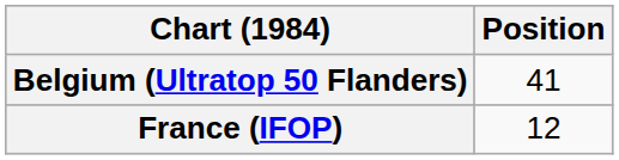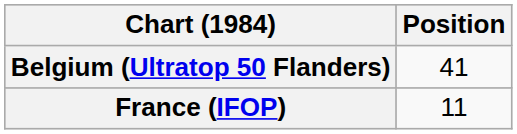 <table class="wikitable sortable plainrowheaders">
 <tr>
 <th>Chart (1984)</th>
 <th>Position</th>
 </tr>
 <tr>
 <th scope="row">Belgium (<a href='#'>Ultratop 50</a> Flanders)</th>
 <td align="center">41</td>
 </tr>
 <tr>
 <th scope="row">France (<a href='#'>IFOP</a>)</th>
-<td align="center">12</td>
+<td align="center">11</td>
 </tr>
 </table>
